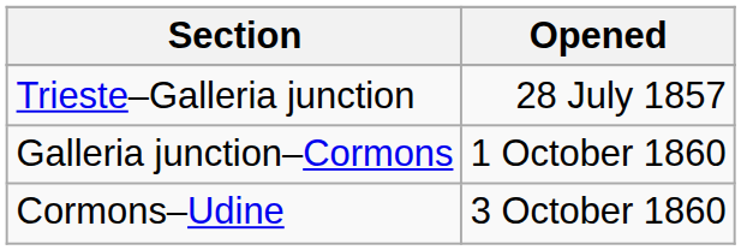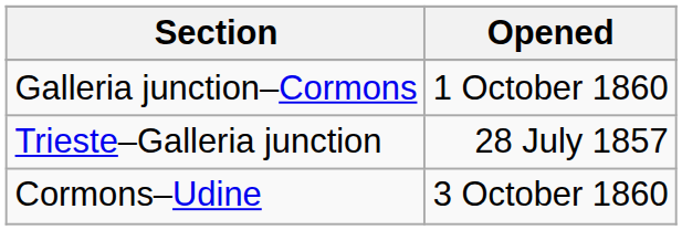 <table class="wikitable" style="float:right">
 <tr>
 </tr>
 <tr style="background:#efefef;">
 <th>Section</th>
 <th>Opened</th>
 </tr>
 <tr>
 </tr>
 <tr>
+<td align="left">Galleria junction–<a href='#'>Cormons</a></td>
+<td align="right">1 October 1860</td>
+</tr>
+<tr>
 <td align="left"><a href='#'>Trieste</a>–Galleria junction</td>
 <td align="right">28 July 1857</td>
-</tr>
-<tr>
-<td align="left">Galleria junction–<a href='#'>Cormons</a></td>
-<td align="right">1 October 1860</td>
 </tr>
 <tr>
 <td align="left">Cormons–<a href='#'>Udine</a></td>
 <td align="right">3 October 1860</td>
 </tr>
 </table>
